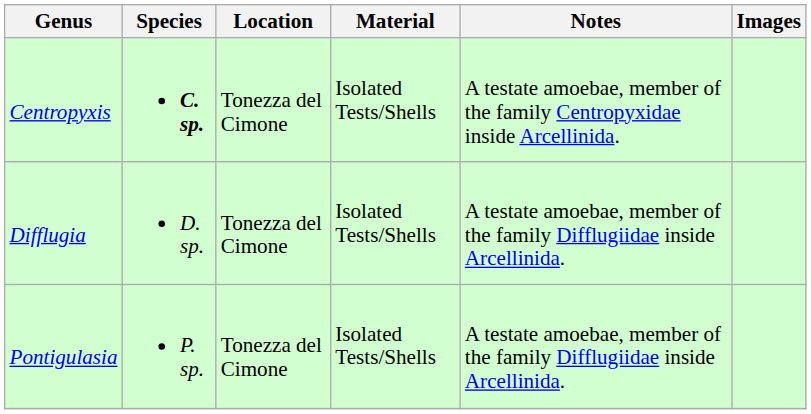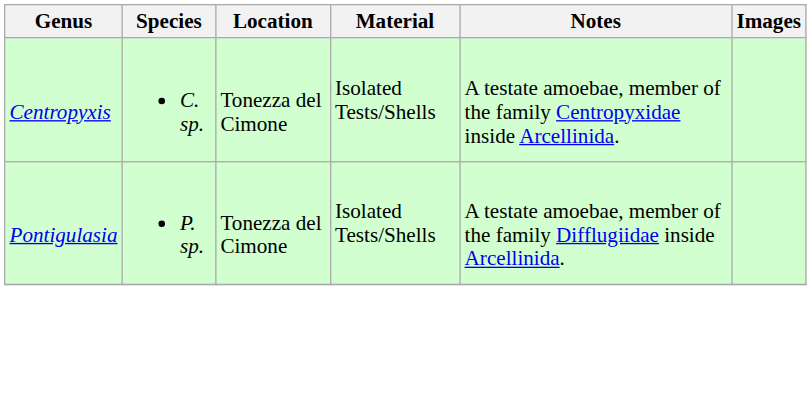 <table class="wikitable sortable">
 <tr>
 <th>Genus</th>
 <th>Species</th>
 <th>Location</th>
 <th>Material</th>
 <th>Notes</th>
 <th>Images</th>
 </tr>
 <tr>
 <td style="background:#D1FFCF;"><br><em><a href='#'>Centropyxis</a></em></td>
-<td style="background:#D1FFCF;"><strong><br><ul><li><em>C. sp.</em></li></ul></strong></td>
+<td style="background:#D1FFCF;"><br><ul><li><em>C. sp.</em></li></ul></td>
 <td style="background:#D1FFCF;"><br>Tonezza del Cimone</td>
 <td style="background:#D1FFCF;">Isolated Tests/Shells</td>
 <td style="background:#D1FFCF;"><br>A testate amoebae, member of the family <a href='#'>Centropyxidae</a> inside <a href='#'>Arcellinida</a>.</td>
-<td style="background:#D1FFCF;"><br></td>
-</tr>
-<tr>
-<td style="background:#D1FFCF;"><br><em><a href='#'>Difflugia</a></em></td>
-<td style="background:#D1FFCF;"><br><ul><li><em>D. sp.</em></li></ul></td>
-<td style="background:#D1FFCF;"><br>Tonezza del Cimone</td>
-<td style="background:#D1FFCF;">Isolated Tests/Shells</td>
-<td style="background:#D1FFCF;"><br>A testate amoebae, member of the family <a href='#'>Difflugiidae</a> inside <a href='#'>Arcellinida</a>.</td>
 <td style="background:#D1FFCF;"><br></td>
 </tr>
 <tr>
 <td style="background:#D1FFCF;"><br><em><a href='#'>Pontigulasia</a></em></td>
 <td style="background:#D1FFCF;"><br><ul><li><em>P. sp.</em></li></ul></td>
 <td style="background:#D1FFCF;"><br>Tonezza del Cimone</td>
 <td style="background:#D1FFCF;">Isolated Tests/Shells</td>
 <td style="background:#D1FFCF;"><br>A testate amoebae, member of the family <a href='#'>Difflugiidae</a> inside <a href='#'>Arcellinida</a>.</td>
 <td style="background:#D1FFCF;"><br></td>
 </tr>
 <tr>
 </tr>
 </table>
